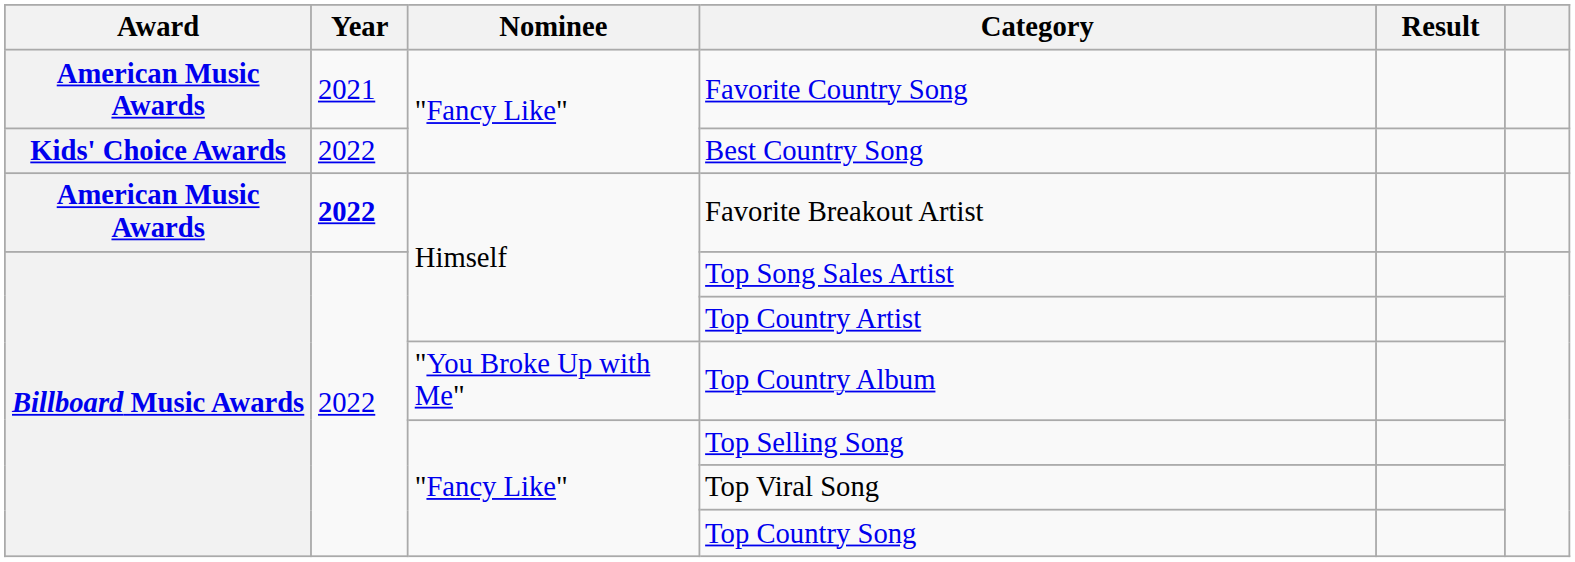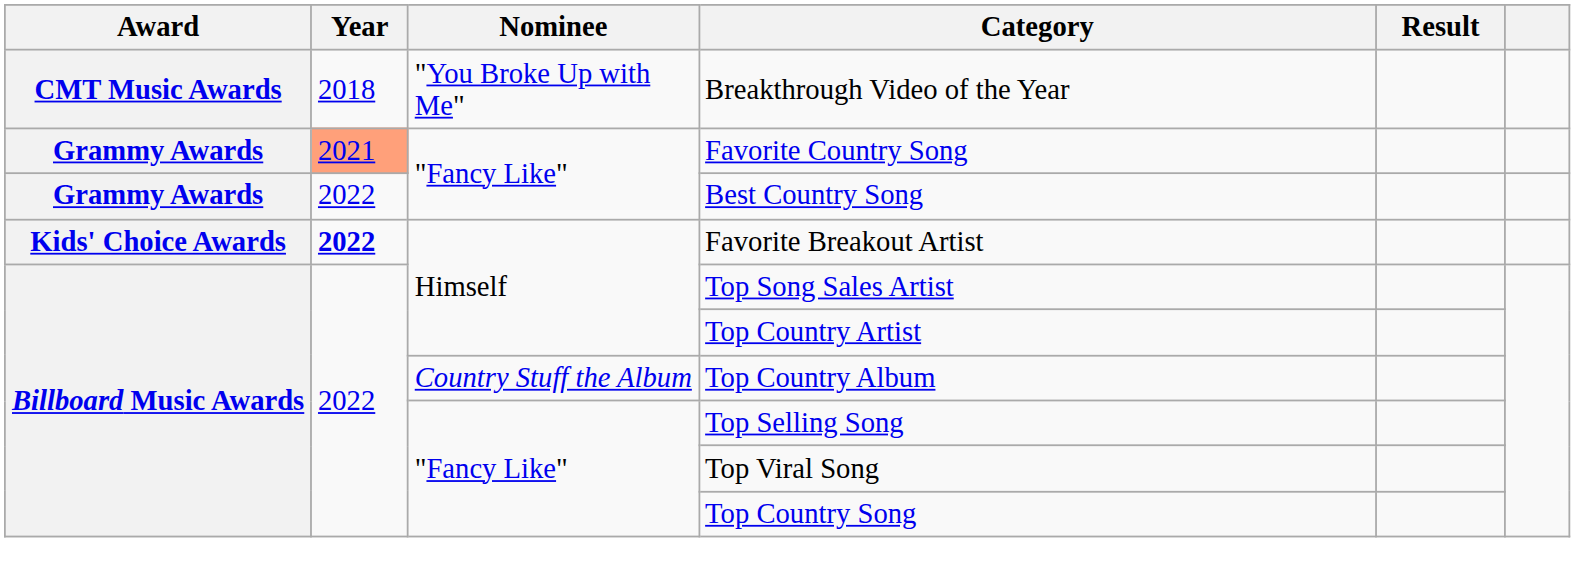 <table class="wikitable sortable plainrowheaders" style="width:99%;">
 <tr>
 <th scope="col" style="width:19%;">Award</th>
 <th scope="col" style="width:6%;">Year</th>
 <th scope="col" style="width:18%;">Nominee</th>
 <th scope="col" style="width:42%;">Category</th>
 <th scope="col" style="width:8%;">Result</th>
 <th scope="col" style="width:4%;" class="unsortable"></th>
 </tr>
 <tr>
-<th scope="row"><a href='#'>American Music Awards</a></th>
-<td><a href='#'>2021</a></td>
+<th scope="row"><a href='#'>CMT Music Awards</a></th>
+<td><a href='#'>2018</a></td>
+<td>"<a href='#'>You Broke Up with Me</a>"</td>
+<td>Breakthrough Video of the Year</td>
+<td></td>
+<td style="text-align:center;"></td>
+</tr>
+<tr>
+<th scope="row"><a href='#'>Grammy Awards</a></th>
+<td style="background: lightsalmon;"><a href='#'>2021</a></td>
 <td rowspan="2">"<a href='#'>Fancy Like</a>"</td>
 <td><a href='#'>Favorite Country Song</a></td>
 <td></td>
 <td style="text-align:center;"></td>
 </tr>
 <tr>
-<th scope="row"><a href='#'>Kids' Choice Awards</a></th>
+<th scope="row"><a href='#'>Grammy Awards</a></th>
 <td><a href='#'>2022</a></td>
 <td><a href='#'>Best Country Song</a></td>
 <td></td>
 <td style="text-align:center;"></td>
 </tr>
 <tr>
-<th scope="row"><a href='#'>American Music Awards</a></th>
+<th scope="row"><a href='#'>Kids' Choice Awards</a></th>
 <td><strong><a href='#'>2022</a></strong></td>
 <td rowspan="3">Himself</td>
 <td>Favorite Breakout Artist</td>
 <td></td>
 <td style="text-align:center;"></td>
 </tr>
 <tr>
 <th rowspan="6" scope="row"><a href='#'><em>Billboard</em> Music Awards</a></th>
 <td rowspan="6"><a href='#'>2022</a></td>
 <td><a href='#'>Top Song Sales Artist</a></td>
 <td></td>
 <td rowspan="6" style="text-align:center;"></td>
 </tr>
 <tr>
 <td><a href='#'>Top Country Artist</a></td>
 <td></td>
 </tr>
 <tr>
-<td>"<a href='#'>You Broke Up with Me</a>"</td>
+<td><em><a href='#'>Country Stuff the Album</a></em></td>
 <td><a href='#'>Top Country Album</a></td>
 <td></td>
 </tr>
 <tr>
 <td rowspan="3">"<a href='#'>Fancy Like</a>"</td>
 <td><a href='#'>Top Selling Song</a></td>
 <td></td>
 </tr>
 <tr>
 <td>Top Viral Song</td>
 <td></td>
 </tr>
 <tr>
 <td><a href='#'>Top Country Song</a></td>
 <td></td>
 </tr>
 </table>
